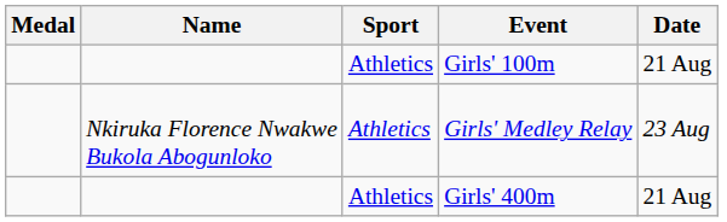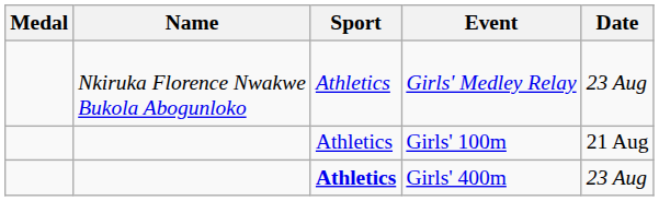 <table class="wikitable sortable" style="font-size:90%">
 <tr>
 <th>Medal</th>
 <th>Name</th>
 <th>Sport</th>
 <th>Event</th>
 <th>Date</th>
-</tr>
-<tr>
-<td></td>
-<td></td>
-<td><a href='#'>Athletics</a></td>
-<td><a href='#'>Girls' 100m</a></td>
-<td>21 Aug</td>
 </tr>
 <tr>
 <td><em></em></td>
 <td><em><br>Nkiruka Florence Nwakwe<br><a href='#'>Bukola Abogunloko</a></em></td>
 <td><em><a href='#'>Athletics</a></em></td>
 <td><em><a href='#'>Girls' Medley Relay</a></em></td>
 <td><em>23 Aug</em></td>
 </tr>
 <tr>
 <td></td>
 <td></td>
 <td><a href='#'>Athletics</a></td>
-<td><a href='#'>Girls' 400m</a></td>
+<td><a href='#'>Girls' 100m</a></td>
 <td>21 Aug</td>
 </tr>
+<tr>
+<td></td>
+<td></td>
+<td><strong><a href='#'>Athletics</a></strong></td>
+<td><a href='#'>Girls' 400m</a></td>
+<td><em>23 Aug</em></td>
+</tr>
 </table>
